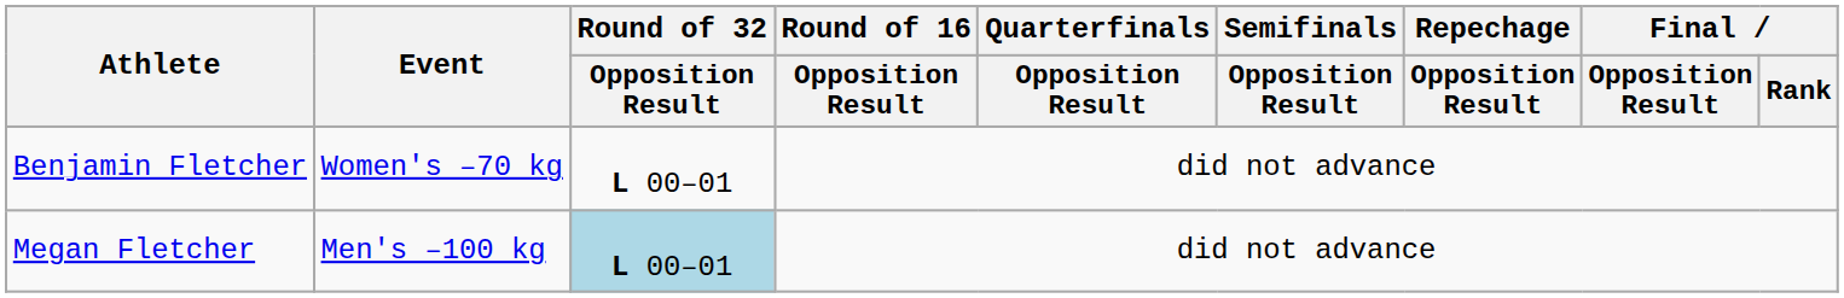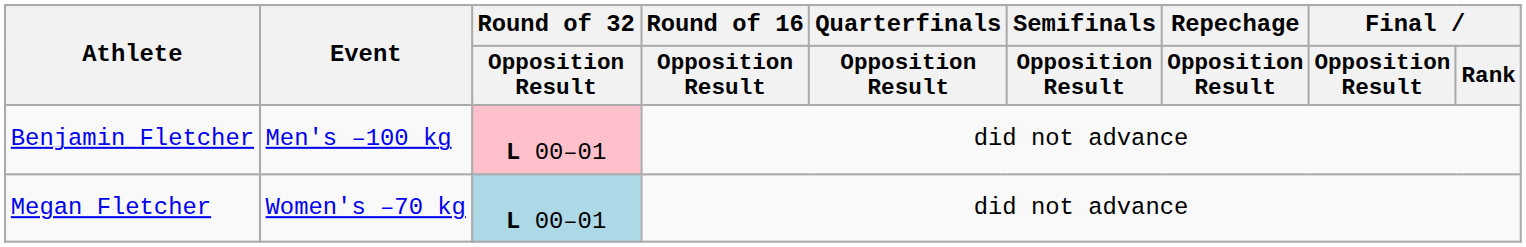 <table class="wikitable" style="font-size:90%">
 <tr>
 <th rowspan="2">Athlete</th>
 <th rowspan="2">Event</th>
 <th>Round of 32</th>
 <th>Round of 16</th>
 <th>Quarterfinals</th>
 <th>Semifinals</th>
 <th>Repechage</th>
 <th colspan=2>Final / </th>
 </tr>
 <tr style="font-size:95%">
 <th>Opposition<br>Result</th>
 <th>Opposition<br>Result</th>
 <th>Opposition<br>Result</th>
 <th>Opposition<br>Result</th>
 <th>Opposition<br>Result</th>
 <th>Opposition<br>Result</th>
 <th>Rank</th>
 </tr>
 <tr align=center>
 <td align=left><a href='#'>Benjamin Fletcher</a></td>
-<td align=left><a href='#'>Women's –70 kg</a></td>
-<td><br> <strong>L</strong> 00–01</td>
+<td align=left><a href='#'>Men's –100 kg</a></td>
+<td style="background: pink;"><br> <strong>L</strong> 00–01</td>
 <td colspan=6>did not advance</td>
 </tr>
 <tr align=center>
 <td align=left><a href='#'>Megan Fletcher</a></td>
-<td align=left><a href='#'>Men's –100 kg</a></td>
+<td align=left><a href='#'>Women's –70 kg</a></td>
 <td style="background: lightblue;"><br> <strong>L</strong> 00–01</td>
 <td colspan=6>did not advance</td>
 </tr>
 </table>
